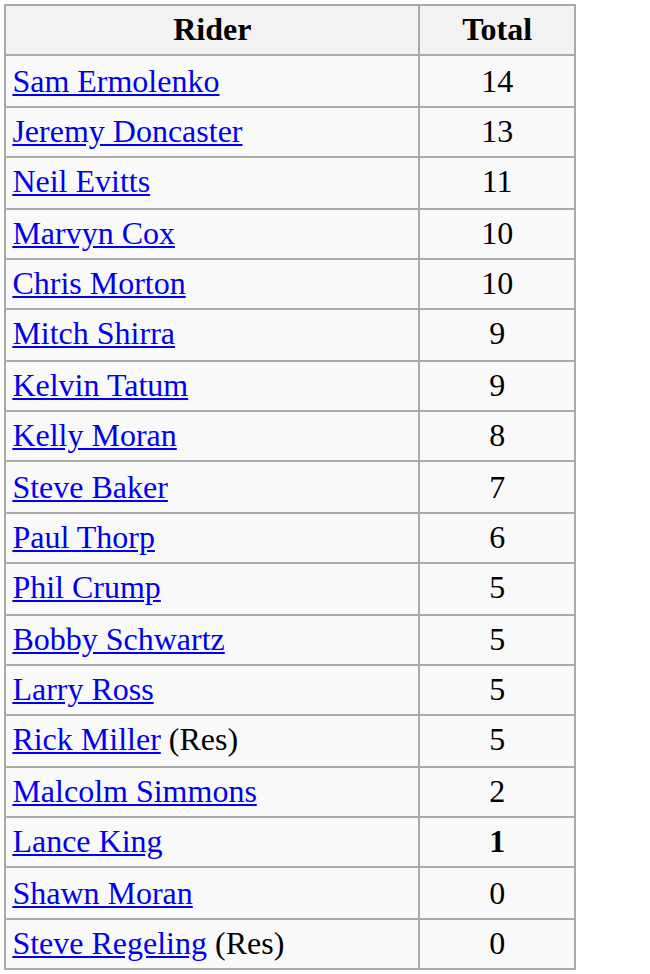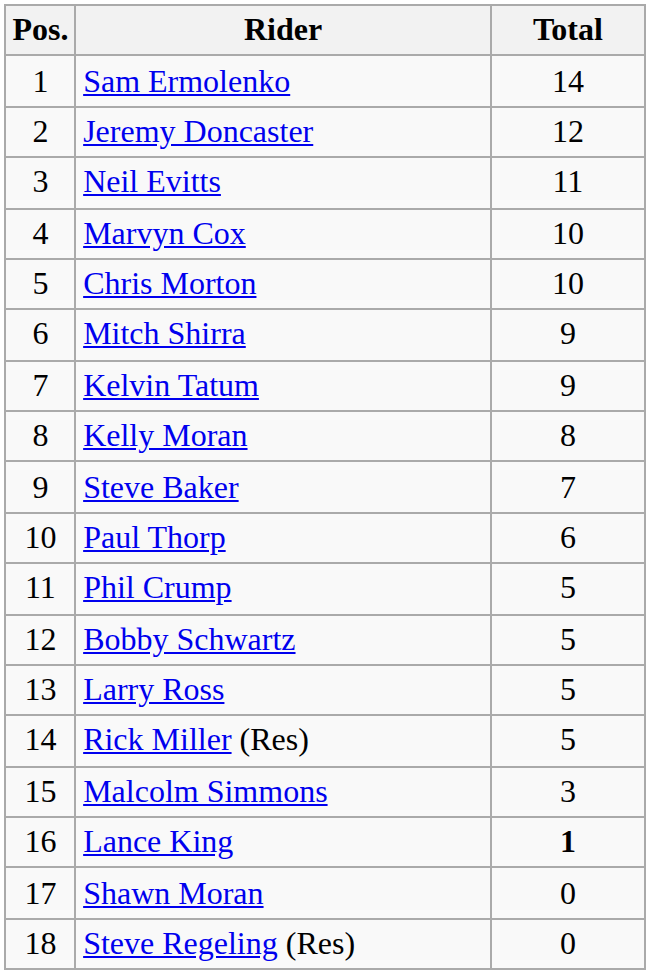 <table class=wikitable>
 <tr>
+<th width=25px>Pos.</th>
 <th width=200px>Rider</th>
 <th width=70px>Total</th>
 </tr>
 <tr align=center >
+<td>1</td>
 <td align=left> <a href='#'>Sam Ermolenko</a></td>
 <td>14</td>
 </tr>
 <tr align=center >
+<td>2</td>
 <td align=left> <a href='#'>Jeremy Doncaster</a></td>
-<td>13</td>
+<td>12</td>
 </tr>
 <tr align=center >
+<td>3</td>
 <td align=left> <a href='#'>Neil Evitts</a></td>
 <td>11</td>
 </tr>
 <tr align=center >
+<td>4</td>
 <td align=left> <a href='#'>Marvyn Cox</a></td>
 <td>10</td>
 </tr>
 <tr align=center >
+<td>5</td>
 <td align=left> <a href='#'>Chris Morton</a></td>
 <td>10</td>
 </tr>
 <tr align=center >
+<td>6</td>
 <td align=left> <a href='#'>Mitch Shirra</a></td>
 <td>9</td>
 </tr>
 <tr align=center >
+<td>7</td>
 <td align=left> <a href='#'>Kelvin Tatum</a></td>
 <td>9</td>
 </tr>
 <tr align=center >
+<td>8</td>
 <td align=left> <a href='#'>Kelly Moran</a></td>
 <td>8</td>
 </tr>
 <tr align=center >
+<td>9</td>
 <td align=left> <a href='#'>Steve Baker</a></td>
 <td>7</td>
 </tr>
 <tr align=center >
+<td>10</td>
 <td align=left> <a href='#'>Paul Thorp</a></td>
 <td>6</td>
 </tr>
 <tr align=center>
+<td>11</td>
 <td align=left> <a href='#'>Phil Crump</a></td>
 <td>5</td>
 </tr>
 <tr align=center>
+<td>12</td>
 <td align=left> <a href='#'>Bobby Schwartz</a></td>
 <td>5</td>
 </tr>
 <tr align=center>
+<td>13</td>
 <td align=left> <a href='#'>Larry Ross</a></td>
 <td>5</td>
 </tr>
 <tr align=center>
+<td>14</td>
 <td align=left> <a href='#'>Rick Miller</a> (Res)</td>
 <td>5</td>
 </tr>
 <tr align=center>
+<td>15</td>
 <td align=left> <a href='#'>Malcolm Simmons</a></td>
-<td>2</td>
+<td>3</td>
 </tr>
 <tr align=center>
+<td>16</td>
 <td align=left> <a href='#'>Lance King</a></td>
 <td><strong>1</strong></td>
 </tr>
 <tr align=center>
+<td>17</td>
 <td align=left> <a href='#'>Shawn Moran</a></td>
 <td>0</td>
 </tr>
 <tr align=center>
+<td>18</td>
 <td align=left> <a href='#'>Steve Regeling</a> (Res)</td>
 <td>0</td>
 </tr>
 </table>
